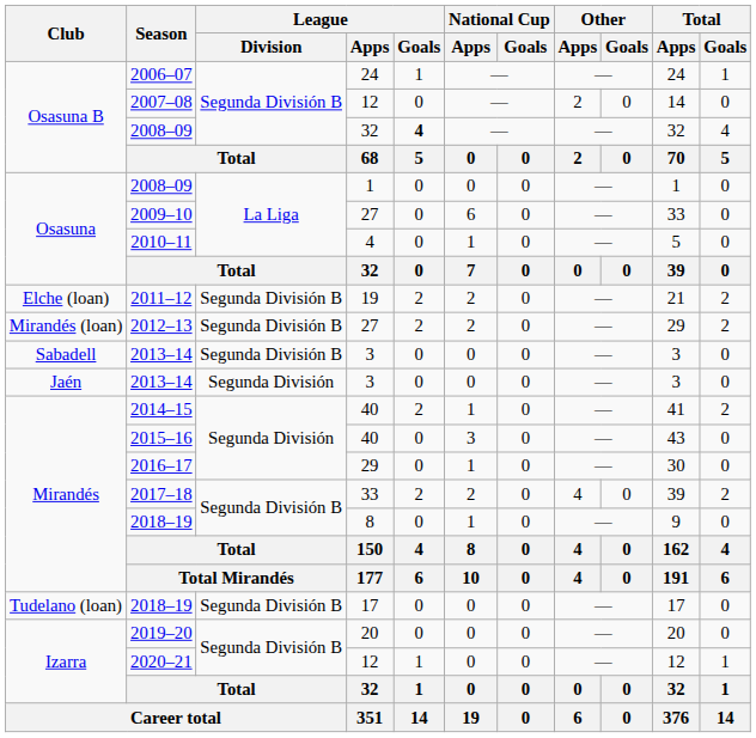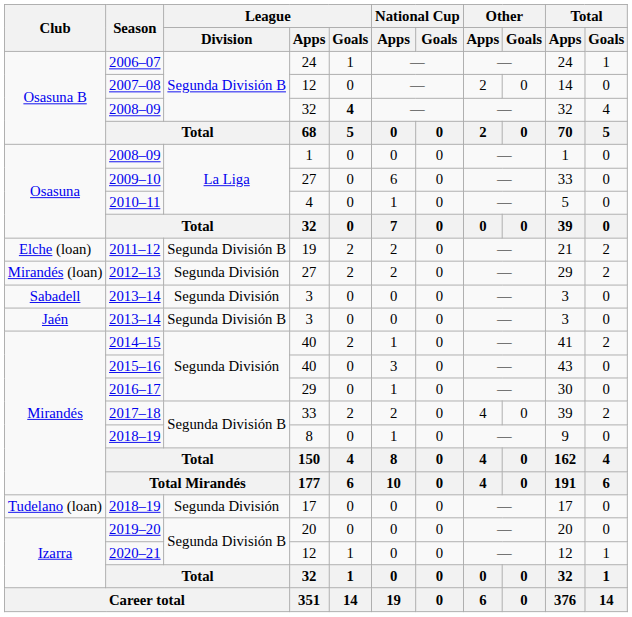 <table class="wikitable" style="text-align:center">
 <tr>
 <th rowspan="2">Club</th>
 <th rowspan="2">Season</th>
 <th colspan="3">League</th>
 <th colspan="2">National Cup</th>
 <th colspan="2">Other</th>
 <th colspan="2">Total</th>
 </tr>
 <tr>
 <th>Division</th>
 <th>Apps</th>
 <th>Goals</th>
 <th>Apps</th>
 <th>Goals</th>
 <th>Apps</th>
 <th>Goals</th>
 <th>Apps</th>
 <th>Goals</th>
 </tr>
 <tr>
 <td rowspan="4"><a href='#'>Osasuna B</a></td>
 <td><a href='#'>2006–07</a></td>
 <td rowspan="3"><a href='#'>Segunda División B</a></td>
 <td>24</td>
 <td>1</td>
 <td colspan="2">—</td>
 <td colspan="2">—</td>
 <td>24</td>
 <td>1</td>
 </tr>
 <tr>
 <td><a href='#'>2007–08</a></td>
 <td>12</td>
 <td>0</td>
 <td colspan="2">—</td>
 <td>2</td>
 <td>0</td>
 <td>14</td>
 <td>0</td>
 </tr>
 <tr>
 <td><a href='#'>2008–09</a></td>
 <td>32</td>
 <td><strong>4</strong></td>
 <td colspan="2">—</td>
 <td colspan="2">—</td>
 <td>32</td>
 <td>4</td>
 </tr>
 <tr>
 <th colspan="2">Total</th>
 <th>68</th>
 <th>5</th>
 <th>0</th>
 <th>0</th>
 <th>2</th>
 <th>0</th>
 <th>70</th>
 <th>5</th>
 </tr>
 <tr>
 <td rowspan="4"><a href='#'>Osasuna</a></td>
 <td><a href='#'>2008–09</a></td>
 <td rowspan="3"><a href='#'>La Liga</a></td>
 <td>1</td>
 <td>0</td>
 <td>0</td>
 <td>0</td>
 <td colspan="2">—</td>
 <td>1</td>
 <td>0</td>
 </tr>
 <tr>
 <td><a href='#'>2009–10</a></td>
 <td>27</td>
 <td>0</td>
 <td>6</td>
 <td>0</td>
 <td colspan="2">—</td>
 <td>33</td>
 <td>0</td>
 </tr>
 <tr>
 <td><a href='#'>2010–11</a></td>
 <td>4</td>
 <td>0</td>
 <td>1</td>
 <td>0</td>
 <td colspan="2">—</td>
 <td>5</td>
 <td>0</td>
 </tr>
 <tr>
 <th colspan="2">Total</th>
 <th>32</th>
 <th>0</th>
 <th>7</th>
 <th>0</th>
 <th>0</th>
 <th>0</th>
 <th>39</th>
 <th>0</th>
 </tr>
 <tr>
 <td><a href='#'>Elche</a> (loan)</td>
 <td><a href='#'>2011–12</a></td>
 <td>Segunda División B</td>
 <td>19</td>
 <td>2</td>
 <td>2</td>
 <td>0</td>
 <td colspan="2">—</td>
 <td>21</td>
 <td>2</td>
 </tr>
 <tr>
 <td><a href='#'>Mirandés</a> (loan)</td>
 <td><a href='#'>2012–13</a></td>
-<td>Segunda División B</td>
+<td>Segunda División</td>
 <td>27</td>
 <td>2</td>
 <td>2</td>
 <td>0</td>
 <td colspan="2">—</td>
 <td>29</td>
 <td>2</td>
 </tr>
 <tr>
 <td><a href='#'>Sabadell</a></td>
 <td><a href='#'>2013–14</a></td>
-<td>Segunda División B</td>
+<td>Segunda División</td>
 <td>3</td>
 <td>0</td>
 <td>0</td>
 <td>0</td>
 <td colspan="2">—</td>
 <td>3</td>
 <td>0</td>
 </tr>
 <tr>
 <td><a href='#'>Jaén</a></td>
 <td><a href='#'>2013–14</a></td>
-<td>Segunda División</td>
+<td>Segunda División B</td>
 <td>3</td>
 <td>0</td>
 <td>0</td>
 <td>0</td>
 <td colspan="2">—</td>
 <td>3</td>
 <td>0</td>
 </tr>
 <tr>
 <td rowspan="7"><a href='#'>Mirandés</a></td>
 <td><a href='#'>2014–15</a></td>
 <td rowspan="3">Segunda División</td>
 <td>40</td>
 <td>2</td>
 <td>1</td>
 <td>0</td>
 <td colspan="2">—</td>
 <td>41</td>
 <td>2</td>
 </tr>
 <tr>
 <td><a href='#'>2015–16</a></td>
 <td>40</td>
 <td>0</td>
 <td>3</td>
 <td>0</td>
 <td colspan="2">—</td>
 <td>43</td>
 <td>0</td>
 </tr>
 <tr>
 <td><a href='#'>2016–17</a></td>
 <td>29</td>
 <td>0</td>
 <td>1</td>
 <td>0</td>
 <td colspan="2">—</td>
 <td>30</td>
 <td>0</td>
 </tr>
 <tr>
 <td><a href='#'>2017–18</a></td>
 <td rowspan="2">Segunda División B</td>
 <td>33</td>
 <td>2</td>
 <td>2</td>
 <td>0</td>
 <td>4</td>
 <td>0</td>
 <td>39</td>
 <td>2</td>
 </tr>
 <tr>
 <td><a href='#'>2018–19</a></td>
 <td>8</td>
 <td>0</td>
 <td>1</td>
 <td>0</td>
 <td colspan="2">—</td>
 <td>9</td>
 <td>0</td>
 </tr>
 <tr>
 <th colspan="2">Total</th>
 <th>150</th>
 <th>4</th>
 <th>8</th>
 <th>0</th>
 <th>4</th>
 <th>0</th>
 <th>162</th>
 <th>4</th>
 </tr>
 <tr>
 <th colspan="2">Total Mirandés</th>
 <th>177</th>
 <th>6</th>
 <th>10</th>
 <th>0</th>
 <th>4</th>
 <th>0</th>
 <th>191</th>
 <th>6</th>
 </tr>
 <tr>
 <td><a href='#'>Tudelano</a> (loan)</td>
 <td><a href='#'>2018–19</a></td>
-<td>Segunda División B</td>
+<td>Segunda División</td>
 <td>17</td>
 <td>0</td>
 <td>0</td>
 <td>0</td>
 <td colspan="2">—</td>
 <td>17</td>
 <td>0</td>
 </tr>
 <tr>
 <td rowspan="3"><a href='#'>Izarra</a></td>
 <td><a href='#'>2019–20</a></td>
 <td rowspan="2">Segunda División B</td>
 <td>20</td>
 <td>0</td>
 <td>0</td>
 <td>0</td>
 <td colspan="2">—</td>
 <td>20</td>
 <td>0</td>
 </tr>
 <tr>
 <td><a href='#'>2020–21</a></td>
 <td>12</td>
 <td>1</td>
 <td>0</td>
 <td>0</td>
 <td colspan="2">—</td>
 <td>12</td>
 <td>1</td>
 </tr>
 <tr>
 <th colspan="2">Total</th>
 <th>32</th>
 <th>1</th>
 <th>0</th>
 <th>0</th>
 <th>0</th>
 <th>0</th>
 <th>32</th>
 <th>1</th>
 </tr>
 <tr>
 <th colspan="3">Career total</th>
 <th>351</th>
 <th>14</th>
 <th>19</th>
 <th>0</th>
 <th>6</th>
 <th>0</th>
 <th>376</th>
 <th>14</th>
 </tr>
 </table>
